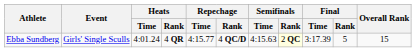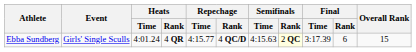 <table class="wikitable" style="font-size:90%">
 <tr>
 <th rowspan="2">Athlete</th>
 <th rowspan="2">Event</th>
 <th colspan="2">Heats</th>
 <th colspan="2">Repechage</th>
 <th colspan="2">Semifinals</th>
 <th colspan="2">Final</th>
 <th rowspan="2">Overall Rank</th>
 </tr>
 <tr>
 <th>Time</th>
 <th>Rank</th>
 <th>Time</th>
 <th>Rank</th>
 <th>Time</th>
 <th>Rank</th>
 <th>Time</th>
 <th>Rank</th>
 </tr>
 <tr>
 <td><a href='#'>Ebba Sundberg</a></td>
 <td><a href='#'>Girls' Single Sculls</a></td>
 <td align=center>4:01.24</td>
 <td align=center>4 <strong>QR</strong></td>
 <td align=center>4:15.77</td>
 <td align=center>4 <strong>QC/D</strong></td>
 <td align=center>4:15.63</td>
 <td align=center style="background: lightyellow;">2 <strong>QC</strong></td>
 <td align=center>3:17.39</td>
-<td align=center>5</td>
+<td align=center>6</td>
 <td align=center>15</td>
 </tr>
 </table>
